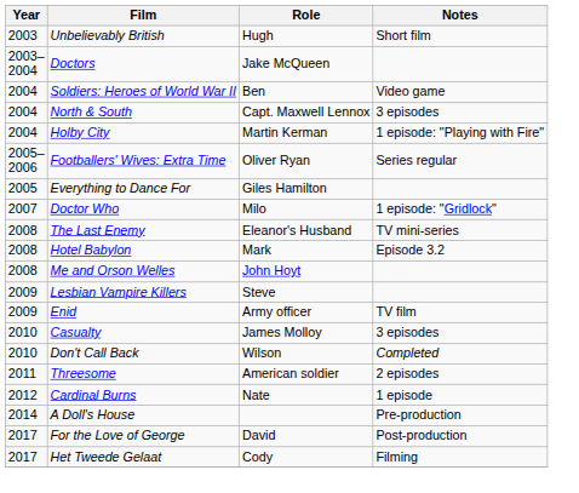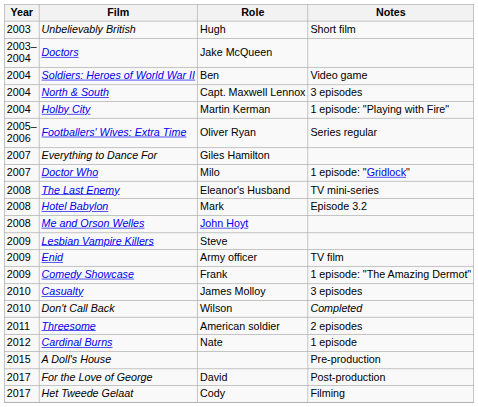 <table class="wikitable sortable">
 <tr>
 <th>Year</th>
 <th>Film</th>
 <th>Role</th>
 <th class="unsortable">Notes</th>
 </tr>
 <tr>
 <td>2003</td>
 <td><em>Unbelievably British</em></td>
 <td>Hugh</td>
 <td>Short film</td>
 </tr>
 <tr>
 <td>2003–<br>2004</td>
 <td><em><a href='#'>Doctors</a></em></td>
 <td>Jake McQueen</td>
 <td></td>
 </tr>
 <tr>
 <td>2004</td>
 <td><em><a href='#'>Soldiers: Heroes of World War II</a></em></td>
 <td>Ben</td>
 <td>Video game</td>
 </tr>
 <tr>
 <td>2004</td>
 <td><em><a href='#'>North & South</a></em></td>
 <td>Capt. Maxwell Lennox</td>
 <td>3 episodes</td>
 </tr>
 <tr>
 <td>2004</td>
 <td><em><a href='#'>Holby City</a></em></td>
 <td>Martin Kerman</td>
 <td>1 episode: "Playing with Fire"</td>
 </tr>
 <tr>
 <td>2005–<br>2006</td>
 <td><em><a href='#'>Footballers' Wives: Extra Time</a></em></td>
 <td>Oliver Ryan</td>
 <td>Series regular</td>
 </tr>
 <tr>
-<td>2005</td>
+<td>2007</td>
 <td><em>Everything to Dance For</em></td>
 <td>Giles Hamilton</td>
 <td></td>
 </tr>
 <tr>
 <td>2007</td>
 <td><em><a href='#'>Doctor Who</a></em></td>
 <td>Milo</td>
 <td>1 episode: "<a href='#'>Gridlock</a>"</td>
 </tr>
 <tr>
 <td>2008</td>
 <td><em><a href='#'>The Last Enemy</a></em></td>
 <td>Eleanor's Husband</td>
 <td>TV mini-series</td>
 </tr>
 <tr>
 <td>2008</td>
 <td><em><a href='#'>Hotel Babylon</a></em></td>
 <td>Mark</td>
 <td>Episode 3.2</td>
 </tr>
 <tr>
 <td>2008</td>
 <td><em><a href='#'>Me and Orson Welles</a></em></td>
 <td><a href='#'>John Hoyt</a></td>
 <td></td>
 </tr>
 <tr>
 <td>2009</td>
 <td><em><a href='#'>Lesbian Vampire Killers</a></em></td>
 <td>Steve</td>
 <td></td>
 </tr>
 <tr>
 <td>2009</td>
 <td><em><a href='#'>Enid</a></em></td>
 <td>Army officer</td>
 <td>TV film</td>
 </tr>
 <tr>
+<td>2009</td>
+<td><em><a href='#'>Comedy Showcase</a></em></td>
+<td>Frank</td>
+<td>1 episode: "The Amazing Dermot"</td>
+</tr>
+<tr>
 <td>2010</td>
 <td><em><a href='#'>Casualty</a></em></td>
 <td>James Molloy</td>
 <td>3 episodes</td>
 </tr>
 <tr>
 <td>2010</td>
 <td><em>Don't Call Back</em></td>
 <td>Wilson</td>
 <td><em>Completed</em></td>
 </tr>
 <tr>
 <td>2011</td>
 <td><em><a href='#'>Threesome</a></em></td>
 <td>American soldier</td>
 <td>2 episodes</td>
 </tr>
 <tr>
 <td>2012</td>
 <td><em><a href='#'>Cardinal Burns</a></em></td>
 <td>Nate</td>
 <td>1 episode</td>
 </tr>
 <tr>
-<td>2014</td>
+<td>2015</td>
 <td><em>A Doll's House</em></td>
 <td></td>
 <td>Pre-production</td>
 </tr>
 <tr>
 <td>2017</td>
 <td><em>For the Love of George</em></td>
 <td>David</td>
 <td>Post-production</td>
 </tr>
 <tr>
 <td>2017</td>
 <td><em>Het Tweede Gelaat</em></td>
 <td>Cody</td>
 <td>Filming</td>
 </tr>
 <tr>
 </tr>
 </table>
